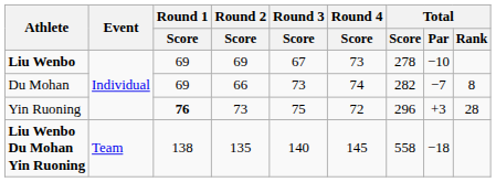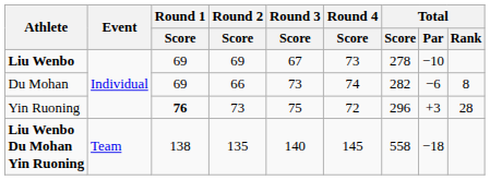 <table class=wikitable style=font-size:90%;text-align:center>
 <tr>
 <th rowspan=2>Athlete</th>
 <th rowspan=2>Event</th>
 <th>Round 1</th>
 <th>Round 2</th>
 <th>Round 3</th>
 <th>Round 4</th>
 <th colspan=3>Total</th>
 </tr>
 <tr style="font-size:95%">
 <th>Score</th>
 <th>Score</th>
 <th>Score</th>
 <th>Score</th>
 <th>Score</th>
 <th>Par</th>
 <th>Rank</th>
 </tr>
 <tr>
 <td align=left><strong>Liu Wenbo</strong></td>
 <td align=left rowspan=3><a href='#'>Individual</a></td>
 <td>69</td>
 <td>69</td>
 <td>67</td>
 <td>73</td>
 <td>278</td>
 <td>−10</td>
 <td></td>
 </tr>
 <tr>
 <td align=left>Du Mohan</td>
 <td>69</td>
 <td>66</td>
 <td>73</td>
 <td>74</td>
 <td>282</td>
-<td>−7</td>
+<td>−6</td>
 <td>8</td>
 </tr>
 <tr>
 <td align=left>Yin Ruoning</td>
 <td><strong>76</strong></td>
 <td>73</td>
 <td>75</td>
 <td>72</td>
 <td>296</td>
 <td>+3</td>
 <td>28</td>
 </tr>
 <tr>
 <td align=left><strong>Liu Wenbo<br>Du Mohan<br>Yin Ruoning</strong></td>
 <td align=left><a href='#'>Team</a></td>
 <td>138</td>
 <td>135</td>
 <td>140</td>
 <td>145</td>
 <td>558</td>
 <td>−18</td>
 <td></td>
 </tr>
 </table>
